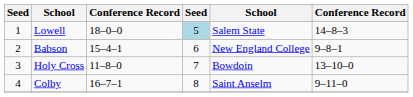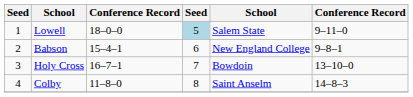 <table class="wikitable">
 <tr>
 <th>Seed</th>
 <th>School</th>
 <th>Conference Record</th>
 <th>Seed</th>
 <th>School</th>
 <th>Conference Record</th>
 </tr>
 <tr>
 <td align=center>1</td>
 <td><a href='#'>Lowell</a></td>
 <td>18–0–0</td>
 <td align=center style="background: lightblue;">5</td>
 <td><a href='#'>Salem State</a></td>
-<td>14–8–3</td>
+<td>9–11–0</td>
 </tr>
 <tr>
 <td align=center>2</td>
 <td><a href='#'>Babson</a></td>
 <td>15–4–1</td>
 <td align=center>6</td>
 <td><a href='#'>New England College</a></td>
 <td>9–8–1</td>
 </tr>
 <tr>
 <td align=center>3</td>
 <td><a href='#'>Holy Cross</a></td>
-<td>11–8–0</td>
+<td>16–7–1</td>
 <td align=center>7</td>
 <td><a href='#'>Bowdoin</a></td>
 <td>13–10–0</td>
 </tr>
 <tr>
 <td align=center>4</td>
 <td><a href='#'>Colby</a></td>
-<td>16–7–1</td>
+<td>11–8–0</td>
 <td align=center>8</td>
 <td><a href='#'>Saint Anselm</a></td>
-<td>9–11–0</td>
+<td>14–8–3</td>
 </tr>
 <tr>
 </tr>
 </table>
